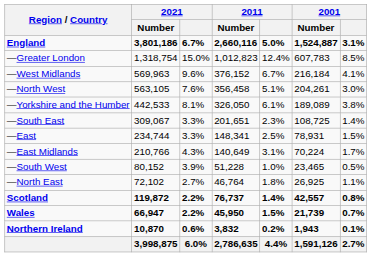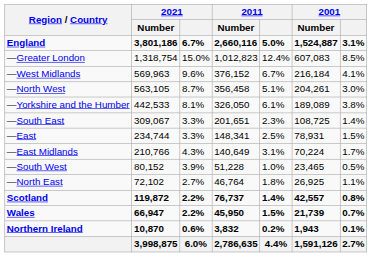 <table class="wikitable sortable" style="margin:auto;">
 <tr>
 <th rowspan="2"><a href='#'>Region</a> / <a href='#'>Country</a></th>
 <th colspan="2"><a href='#'>2021</a></th>
 <th colspan="2"><a href='#'>2011</a></th>
 <th colspan="2"><a href='#'>2001</a></th>
 </tr>
 <tr>
 <th>Number</th>
 <th></th>
 <th>Number</th>
 <th></th>
 <th>Number</th>
 <th></th>
 </tr>
 <tr>
 <td><strong> <a href='#'>England</a></strong></td>
 <td><strong>3,801,186</strong></td>
 <td><strong>6.7%</strong></td>
 <td><strong>2,660,116</strong></td>
 <td><strong>5.0%</strong></td>
 <td><strong>1,524,887</strong></td>
 <td><strong>3.1%</strong></td>
 </tr>
 <tr>
 <td>—<a href='#'>Greater London</a></td>
 <td>1,318,754</td>
 <td>15.0%</td>
 <td>1,012,823</td>
 <td>12.4%</td>
-<td>607,783</td>
+<td>607,083</td>
 <td>8.5%</td>
 </tr>
 <tr>
 <td>—<a href='#'>West Midlands</a></td>
 <td>569,963</td>
 <td>9.6%</td>
 <td>376,152</td>
 <td>6.7%</td>
 <td>216,184</td>
 <td>4.1%</td>
 </tr>
 <tr>
 <td>—<a href='#'>North West</a></td>
 <td>563,105</td>
-<td>7.6%</td>
+<td>8.7%</td>
 <td>356,458</td>
 <td>5.1%</td>
 <td>204,261</td>
 <td>3.0%</td>
 </tr>
 <tr>
 <td>—<a href='#'>Yorkshire and the Humber</a></td>
 <td>442,533</td>
 <td>8.1%</td>
 <td>326,050</td>
 <td>6.1%</td>
 <td>189,089</td>
 <td>3.8%</td>
 </tr>
 <tr>
 <td>—<a href='#'>South East</a></td>
 <td>309,067</td>
 <td>3.3%</td>
 <td>201,651</td>
 <td>2.3%</td>
 <td>108,725</td>
 <td>1.4%</td>
 </tr>
 <tr>
 <td>—<a href='#'>East</a></td>
 <td>234,744</td>
 <td>3.3%</td>
 <td>148,341</td>
 <td>2.5%</td>
 <td>78,931</td>
 <td>1.5%</td>
 </tr>
 <tr>
 <td>—<a href='#'>East Midlands</a></td>
 <td>210,766</td>
 <td>4.3%</td>
 <td>140,649</td>
 <td>3.1%</td>
 <td>70,224</td>
 <td>1.7%</td>
 </tr>
 <tr>
 <td>—<a href='#'>South West</a></td>
 <td>80,152</td>
 <td>3.9%</td>
 <td>51,228</td>
 <td>1.0%</td>
 <td>23,465</td>
 <td>0.5%</td>
 </tr>
 <tr>
 <td>—<a href='#'>North East</a></td>
 <td>72,102</td>
 <td>2.7%</td>
 <td>46,764</td>
 <td>1.8%</td>
 <td>26,925</td>
 <td>1.1%</td>
 </tr>
 <tr>
 <td><strong> <a href='#'>Scotland</a></strong></td>
 <td><strong>119,872</strong></td>
 <td><strong>2.2%</strong></td>
 <td><strong>76,737</strong></td>
 <td><strong>1.4%</strong></td>
 <td><strong>42,557</strong></td>
 <td><strong>0.8%</strong></td>
 </tr>
 <tr>
 <td><strong> <a href='#'>Wales</a></strong></td>
 <td><strong>66,947</strong></td>
 <td><strong>2.2%</strong></td>
 <td><strong>45,950</strong></td>
 <td><strong>1.5%</strong></td>
 <td><strong>21,739</strong></td>
 <td><strong>0.7%</strong></td>
 </tr>
 <tr>
 <td><strong><a href='#'>Northern Ireland</a></strong></td>
 <td><strong>10,870</strong></td>
 <td><strong>0.6%</strong></td>
 <td><strong>3,832</strong></td>
 <td><strong>0.2%</strong></td>
 <td><strong>1,943</strong></td>
 <td><strong>0.1%</strong></td>
 </tr>
 <tr>
 <th><strong></strong></th>
 <th><strong>3,998,875</strong></th>
 <th><strong>6.0%</strong></th>
 <th><strong>2,786,635</strong></th>
 <th><strong>4.4%</strong></th>
 <th><strong>1,591,126</strong></th>
 <th><strong>2.7%</strong></th>
 </tr>
 </table>
